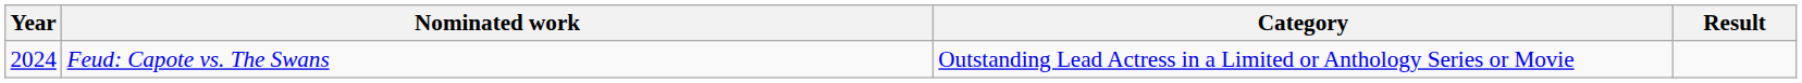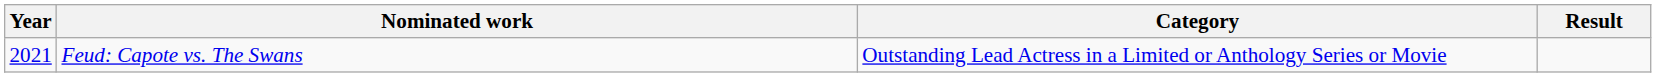 <table class=wikitable>
 <tr>
 <th scope="col" style="width:1em;">Year</th>
 <th scope="col" style="width:39em;">Nominated work</th>
 <th scope="col" style="width:33em;">Category</th>
 <th scope="col" style="width:5em;">Result</th>
 </tr>
 <tr>
-<td><a href='#'>2024</a></td>
+<td><a href='#'>2021</a></td>
 <td><em><a href='#'>Feud: Capote vs. The Swans</a></em></td>
 <td><a href='#'>Outstanding Lead Actress in a Limited or Anthology Series or Movie</a></td>
 <td></td>
 </tr>
 </table>
